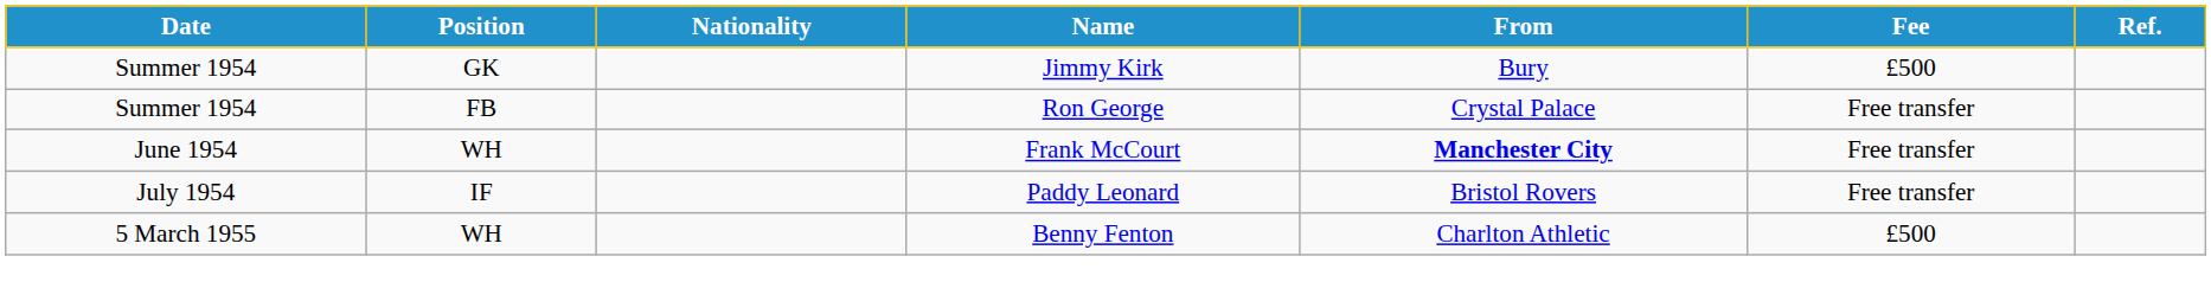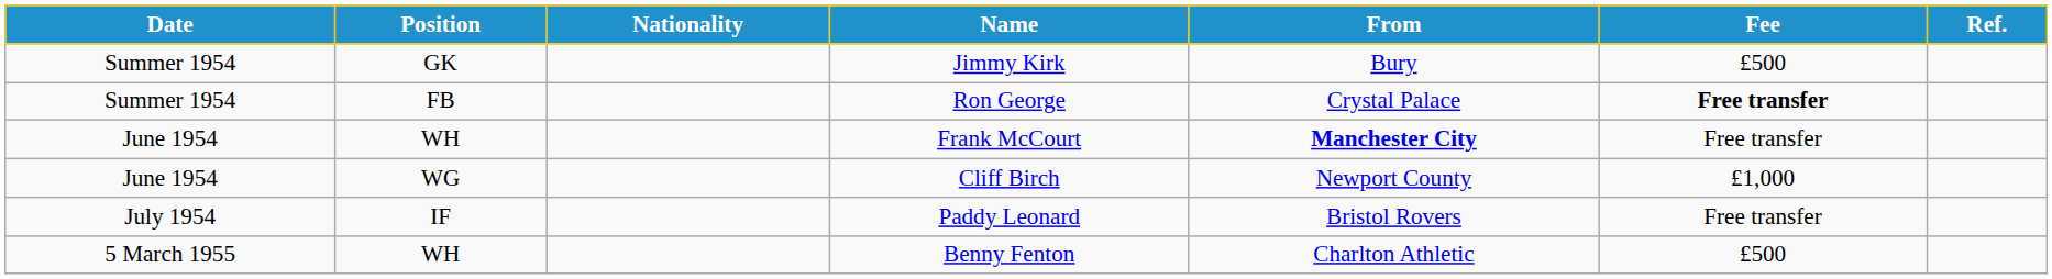 <table class="wikitable" style="text-align:center; font-size:90%; width:100%;">
 <tr>
 <th style="background:#2191CC; color:white; border:1px solid #F7C408; text-align:center;">Date</th>
 <th style="background:#2191CC; color:white; border:1px solid #F7C408; text-align:center;">Position</th>
 <th style="background:#2191CC; color:white; border:1px solid #F7C408; text-align:center;">Nationality</th>
 <th style="background:#2191CC; color:white; border:1px solid #F7C408; text-align:center;">Name</th>
 <th style="background:#2191CC; color:white; border:1px solid #F7C408; text-align:center;">From</th>
 <th style="background:#2191CC; color:white; border:1px solid #F7C408; text-align:center;">Fee</th>
 <th style="background:#2191CC; color:white; border:1px solid #F7C408; text-align:center;">Ref.</th>
 </tr>
 <tr>
 <td>Summer 1954</td>
 <td>GK</td>
 <td></td>
 <td><a href='#'>Jimmy Kirk</a></td>
 <td> <a href='#'>Bury</a></td>
 <td>£500</td>
 <td></td>
 </tr>
 <tr>
 <td>Summer 1954</td>
 <td>FB</td>
 <td></td>
 <td><a href='#'>Ron George</a></td>
 <td> <a href='#'>Crystal Palace</a></td>
-<td>Free transfer</td>
+<td><strong>Free transfer</strong></td>
 <td></td>
 </tr>
 <tr>
 <td>June 1954</td>
 <td>WH</td>
 <td></td>
 <td><a href='#'>Frank McCourt</a></td>
 <td><strong> <a href='#'>Manchester City</a></strong></td>
 <td>Free transfer</td>
+<td></td>
+</tr>
+<tr>
+<td>June 1954</td>
+<td>WG</td>
+<td></td>
+<td><a href='#'>Cliff Birch</a></td>
+<td> <a href='#'>Newport County</a></td>
+<td>£1,000</td>
 <td></td>
 </tr>
 <tr>
 <td>July 1954</td>
 <td>IF</td>
 <td></td>
 <td><a href='#'>Paddy Leonard</a></td>
 <td> <a href='#'>Bristol Rovers</a></td>
 <td>Free transfer</td>
 <td></td>
 </tr>
 <tr>
 <td>5 March 1955</td>
 <td>WH</td>
 <td></td>
 <td><a href='#'>Benny Fenton</a></td>
 <td> <a href='#'>Charlton Athletic</a></td>
 <td>£500</td>
 <td></td>
 </tr>
 </table>
